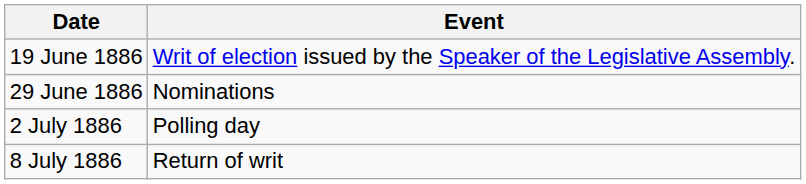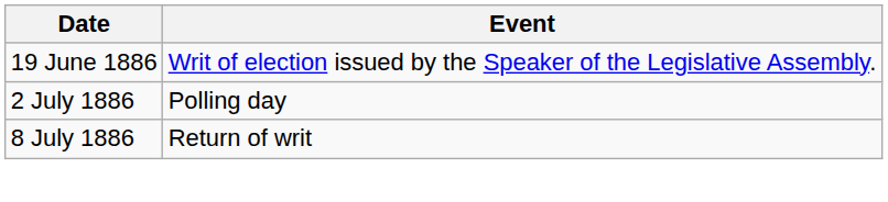 <table class="wikitable">
 <tr>
 <th>Date</th>
 <th>Event</th>
 </tr>
 <tr>
 <td>19 June 1886</td>
 <td><a href='#'>Writ of election</a> issued by the <a href='#'>Speaker of the Legislative Assembly</a>.</td>
 </tr>
 <tr>
-<td>29 June 1886</td>
-<td>Nominations</td>
-</tr>
-<tr>
 <td>2 July 1886</td>
 <td>Polling day</td>
 </tr>
 <tr>
 <td>8 July 1886</td>
 <td>Return of writ</td>
 </tr>
 </table>
